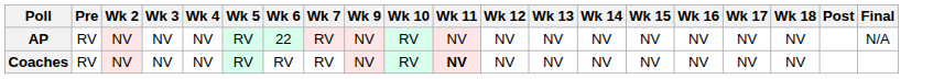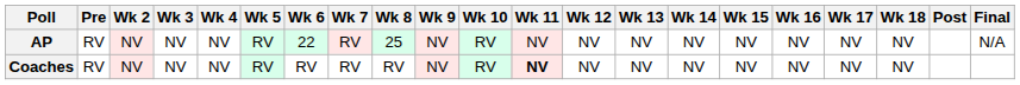 <table class="wikitable" style="white-space:nowrap;text-align:center;">
 <tr>
 <th>Poll</th>
 <th>Pre</th>
 <th>Wk 2</th>
 <th>Wk 3</th>
 <th>Wk 4</th>
 <th>Wk 5</th>
 <th>Wk 6</th>
 <th>Wk 7</th>
+<th>Wk 8</th>
 <th>Wk 9</th>
 <th>Wk 10</th>
 <th>Wk 11</th>
 <th>Wk 12</th>
 <th>Wk 13</th>
 <th>Wk 14</th>
 <th>Wk 15</th>
 <th>Wk 16</th>
 <th>Wk 17</th>
 <th>Wk 18</th>
 <th>Post</th>
 <th>Final</th>
 </tr>
 <tr>
 <th>AP</th>
 <td style="background:#FFF;">RV</td>
 <td style="background:#FFE6E6;">NV</td>
 <td style="background:#FFF;">NV</td>
 <td style="background:#FFF;">NV</td>
 <td style="background:#D8FFEB;">RV</td>
 <td style="background:#D8FFEB;">22</td>
 <td style="background:#FFE6E6;">RV</td>
+<td style="background:#D8FFEB;">25</td>
 <td style="background:#FFE6E6;">NV</td>
 <td style="background:#D8FFEB;">RV</td>
 <td style="background:#FFE6E6;">NV</td>
 <td style="background:#FFF;">NV</td>
 <td style="background:#FFF;">NV</td>
 <td style="background:#FFF;">NV</td>
 <td style="background:#FFF;">NV</td>
 <td style="background:#FFF;">NV</td>
 <td style="background:#FFF;">NV</td>
 <td style="background:#FFF;">NV</td>
 <td style="background:#FFF;"></td>
 <td style="background:#FFF;">N/A</td>
 </tr>
 <tr>
 <th>Coaches</th>
 <td style="background:#FFF;">RV</td>
 <td style="background:#FFE6E6;">NV</td>
 <td style="background:#FFF;">NV</td>
 <td style="background:#FFF;">NV</td>
 <td style="background:#D8FFEB;">RV</td>
 <td style="background:#FFF;">RV</td>
 <td style="background:#FFF;">RV</td>
+<td style="background:#FFF;">RV</td>
 <td style="background:#FFE6E6;">NV</td>
 <td style="background:#D8FFEB;">RV</td>
 <td style="background:#FFE6E6;"><strong>NV</strong></td>
 <td style="background:#FFF;">NV</td>
 <td style="background:#FFF;">NV</td>
 <td style="background:#FFF;">NV</td>
 <td style="background:#FFF;">NV</td>
 <td style="background:#FFF;">NV</td>
 <td style="background:#FFF;">NV</td>
 <td style="background:#FFF;">NV</td>
 <td style="background:#FFF;"></td>
 <td style="background:#FFF;"></td>
 </tr>
 </table>
